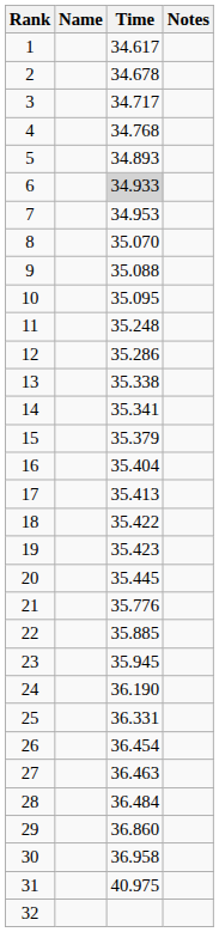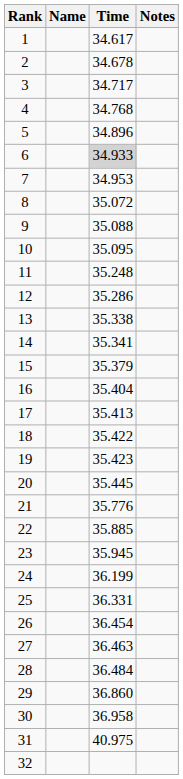 <table class="sortable wikitable" style="text-align:center;">
 <tr>
 <th>Rank</th>
 <th>Name</th>
 <th>Time</th>
 <th>Notes</th>
 </tr>
 <tr>
 <td>1</td>
 <td align=left></td>
 <td>34.617</td>
 <td></td>
 </tr>
 <tr>
 <td>2</td>
 <td align=left></td>
 <td>34.678</td>
 <td></td>
 </tr>
 <tr>
 <td>3</td>
 <td align=left></td>
 <td>34.717</td>
 <td></td>
 </tr>
 <tr>
 <td>4</td>
 <td align=left></td>
 <td>34.768</td>
 <td></td>
 </tr>
 <tr>
 <td>5</td>
 <td align=left></td>
-<td>34.893</td>
+<td>34.896</td>
 <td></td>
 </tr>
 <tr>
 <td>6</td>
 <td align=left></td>
 <td style="background: lightgrey;">34.933</td>
 <td></td>
 </tr>
 <tr>
 <td>7</td>
 <td align=left></td>
 <td>34.953</td>
 <td></td>
 </tr>
 <tr>
 <td>8</td>
 <td align=left></td>
-<td>35.070</td>
+<td>35.072</td>
 <td></td>
 </tr>
 <tr>
 <td>9</td>
 <td align=left></td>
 <td>35.088</td>
 <td></td>
 </tr>
 <tr>
 <td>10</td>
 <td align=left></td>
 <td>35.095</td>
 <td></td>
 </tr>
 <tr>
 <td>11</td>
 <td align=left></td>
 <td>35.248</td>
 <td></td>
 </tr>
 <tr>
 <td>12</td>
 <td align=left></td>
 <td>35.286</td>
 <td></td>
 </tr>
 <tr>
 <td>13</td>
 <td align=left></td>
 <td>35.338</td>
 <td></td>
 </tr>
 <tr>
 <td>14</td>
 <td align=left></td>
 <td>35.341</td>
 <td></td>
 </tr>
 <tr>
 <td>15</td>
 <td align=left></td>
 <td>35.379</td>
 <td></td>
 </tr>
 <tr>
 <td>16</td>
 <td align=left></td>
 <td>35.404</td>
 <td></td>
 </tr>
 <tr>
 <td>17</td>
 <td align=left></td>
 <td>35.413</td>
 <td></td>
 </tr>
 <tr>
 <td>18</td>
 <td align=left></td>
 <td>35.422</td>
 <td></td>
 </tr>
 <tr>
 <td>19</td>
 <td align=left></td>
 <td>35.423</td>
 <td></td>
 </tr>
 <tr>
 <td>20</td>
 <td align=left></td>
 <td>35.445</td>
 <td></td>
 </tr>
 <tr>
 <td>21</td>
 <td align=left></td>
 <td>35.776</td>
 <td></td>
 </tr>
 <tr>
 <td>22</td>
 <td align=left></td>
 <td>35.885</td>
 <td></td>
 </tr>
 <tr>
 <td>23</td>
 <td align=left></td>
 <td>35.945</td>
 <td></td>
 </tr>
 <tr>
 <td>24</td>
 <td align=left></td>
-<td>36.190</td>
+<td>36.199</td>
 <td></td>
 </tr>
 <tr>
 <td>25</td>
 <td align=left></td>
 <td>36.331</td>
 <td></td>
 </tr>
 <tr>
 <td>26</td>
 <td align=left></td>
 <td>36.454</td>
 <td></td>
 </tr>
 <tr>
 <td>27</td>
 <td align=left></td>
 <td>36.463</td>
 <td></td>
 </tr>
 <tr>
 <td>28</td>
 <td align=left></td>
 <td>36.484</td>
 <td></td>
 </tr>
 <tr>
 <td>29</td>
 <td align=left></td>
 <td>36.860</td>
 <td></td>
 </tr>
 <tr>
 <td>30</td>
 <td align=left></td>
 <td>36.958</td>
 <td></td>
 </tr>
 <tr>
 <td>31</td>
 <td align=left></td>
 <td>40.975</td>
 <td></td>
 </tr>
 <tr>
 <td>32</td>
 <td align=left></td>
 <td></td>
 <td></td>
 </tr>
 </table>
